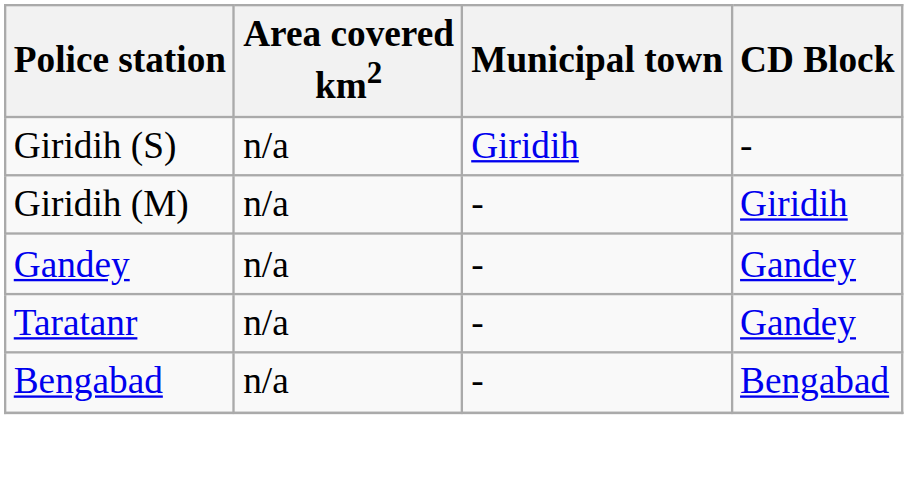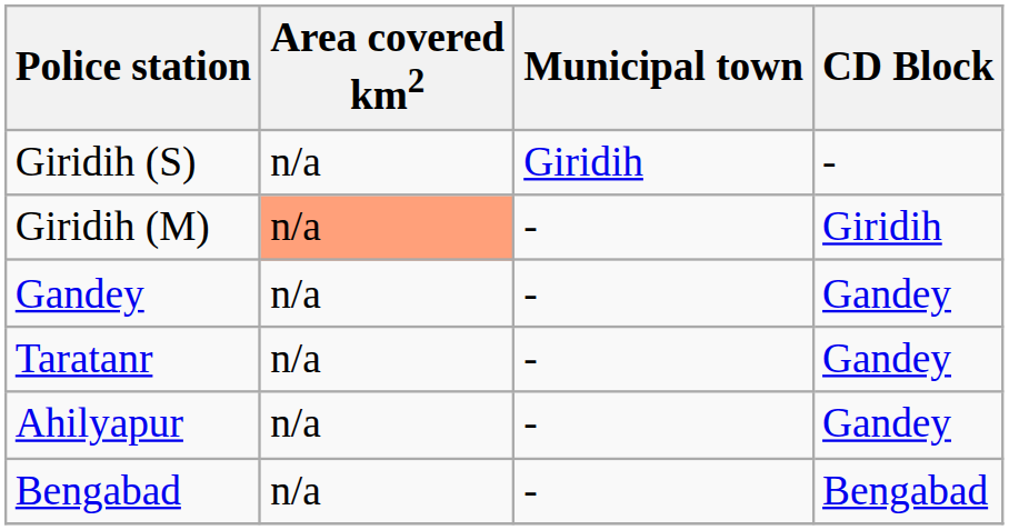 <table class="wikitable sortable">
 <tr>
 <th>Police station</th>
 <th>Area covered<br>km<sup>2</sup></th>
 <th>Municipal town</th>
 <th>CD Block</th>
 </tr>
 <tr>
 <td>Giridih (S)</td>
 <td>n/a</td>
 <td><a href='#'>Giridih</a></td>
 <td>-</td>
 </tr>
 <tr>
 <td>Giridih (M)</td>
-<td>n/a</td>
+<td style="background: lightsalmon;">n/a</td>
 <td>-</td>
 <td><a href='#'>Giridih</a></td>
 </tr>
 <tr>
 <td><a href='#'>Gandey</a></td>
 <td>n/a</td>
 <td>-</td>
 <td><a href='#'>Gandey</a></td>
 </tr>
 <tr>
 <td><a href='#'>Taratanr</a></td>
 <td>n/a</td>
 <td>-</td>
 <td><a href='#'>Gandey</a></td>
 </tr>
 <tr>
+<td><a href='#'>Ahilyapur</a></td>
+<td>n/a</td>
+<td>-</td>
+<td><a href='#'>Gandey</a></td>
+</tr>
+<tr>
 <td><a href='#'>Bengabad</a></td>
 <td>n/a</td>
 <td>-</td>
 <td><a href='#'>Bengabad</a></td>
 </tr>
 <tr>
 </tr>
 </table>
